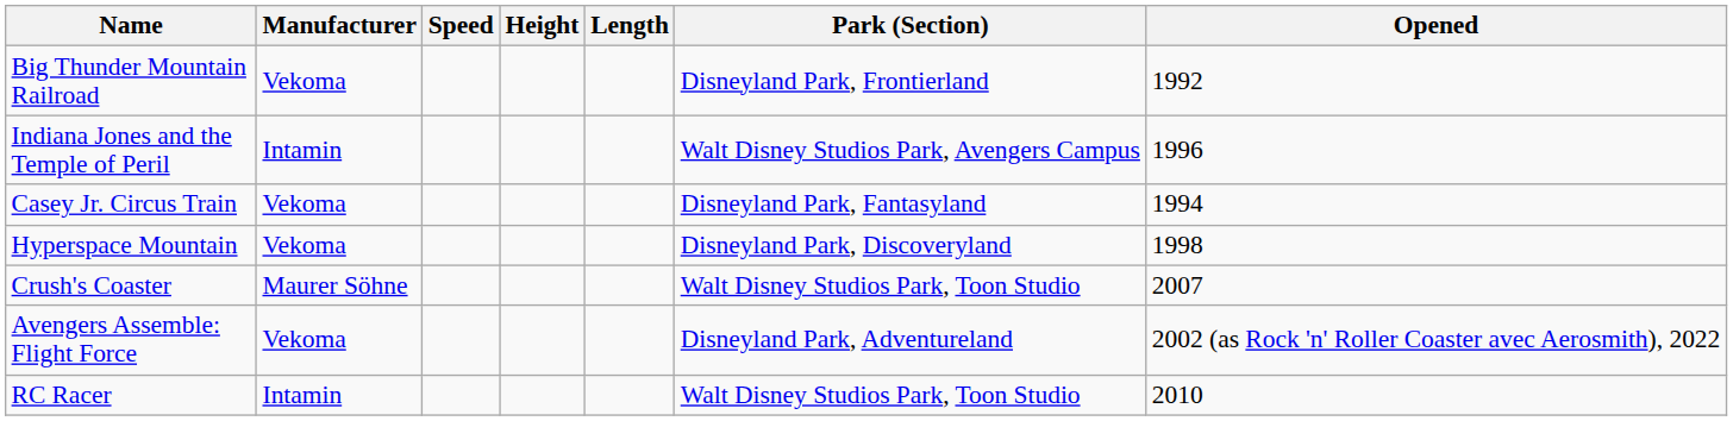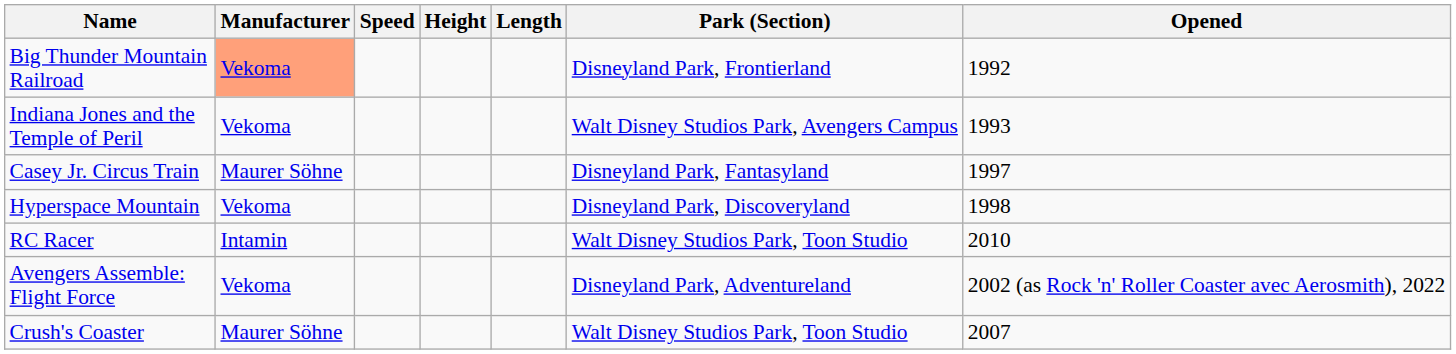 <table class="sortable wikitable">
 <tr>
 <th style="width: 150px;" scope="col">Name</th>
 <th scope="col">Manufacturer</th>
 <th scope="col">Speed</th>
 <th scope="col">Height</th>
 <th scope="col">Length</th>
 <th scope="col">Park (Section)</th>
 <th scope="col">Opened</th>
 </tr>
 <tr>
 <td><a href='#'>Big Thunder Mountain Railroad</a></td>
-<td><a href='#'>Vekoma</a></td>
+<td style="background: lightsalmon;"><a href='#'>Vekoma</a></td>
 <td></td>
 <td></td>
 <td></td>
 <td><a href='#'>Disneyland Park</a>, <a href='#'>Frontierland</a></td>
 <td>1992</td>
 </tr>
 <tr>
 <td><a href='#'>Indiana Jones and the Temple of Peril</a></td>
-<td><a href='#'>Intamin</a></td>
+<td><a href='#'>Vekoma</a></td>
 <td></td>
 <td></td>
 <td></td>
 <td><a href='#'>Walt Disney Studios Park</a>, <a href='#'>Avengers Campus</a></td>
-<td>1996</td>
+<td>1993</td>
 </tr>
 <tr>
 <td><a href='#'>Casey Jr. Circus Train</a></td>
-<td><a href='#'>Vekoma</a></td>
+<td><a href='#'>Maurer Söhne</a></td>
 <td></td>
 <td></td>
 <td></td>
 <td><a href='#'>Disneyland Park</a>, <a href='#'>Fantasyland</a></td>
-<td>1994</td>
+<td>1997</td>
 </tr>
 <tr>
 <td><a href='#'>Hyperspace Mountain</a></td>
 <td><a href='#'>Vekoma</a></td>
 <td></td>
 <td></td>
 <td></td>
 <td><a href='#'>Disneyland Park</a>, <a href='#'>Discoveryland</a></td>
 <td>1998</td>
 </tr>
 <tr>
-<td><a href='#'>Crush's Coaster</a></td>
-<td><a href='#'>Maurer Söhne</a></td>
+<td><a href='#'>RC Racer</a></td>
+<td><a href='#'>Intamin</a></td>
 <td></td>
 <td></td>
 <td></td>
 <td><a href='#'>Walt Disney Studios Park</a>, <a href='#'>Toon Studio</a></td>
-<td>2007</td>
+<td>2010</td>
 </tr>
 <tr>
 <td><a href='#'>Avengers Assemble: Flight Force</a></td>
 <td><a href='#'>Vekoma</a></td>
 <td></td>
 <td></td>
 <td></td>
 <td><a href='#'>Disneyland Park</a>, <a href='#'>Adventureland</a></td>
 <td>2002 (as <a href='#'>Rock 'n' Roller Coaster avec Aerosmith</a>), 2022</td>
 </tr>
 <tr>
-<td><a href='#'>RC Racer</a></td>
-<td><a href='#'>Intamin</a></td>
+<td><a href='#'>Crush's Coaster</a></td>
+<td><a href='#'>Maurer Söhne</a></td>
 <td></td>
 <td></td>
 <td></td>
 <td><a href='#'>Walt Disney Studios Park</a>, <a href='#'>Toon Studio</a></td>
-<td>2010</td>
+<td>2007</td>
 </tr>
 </table>
